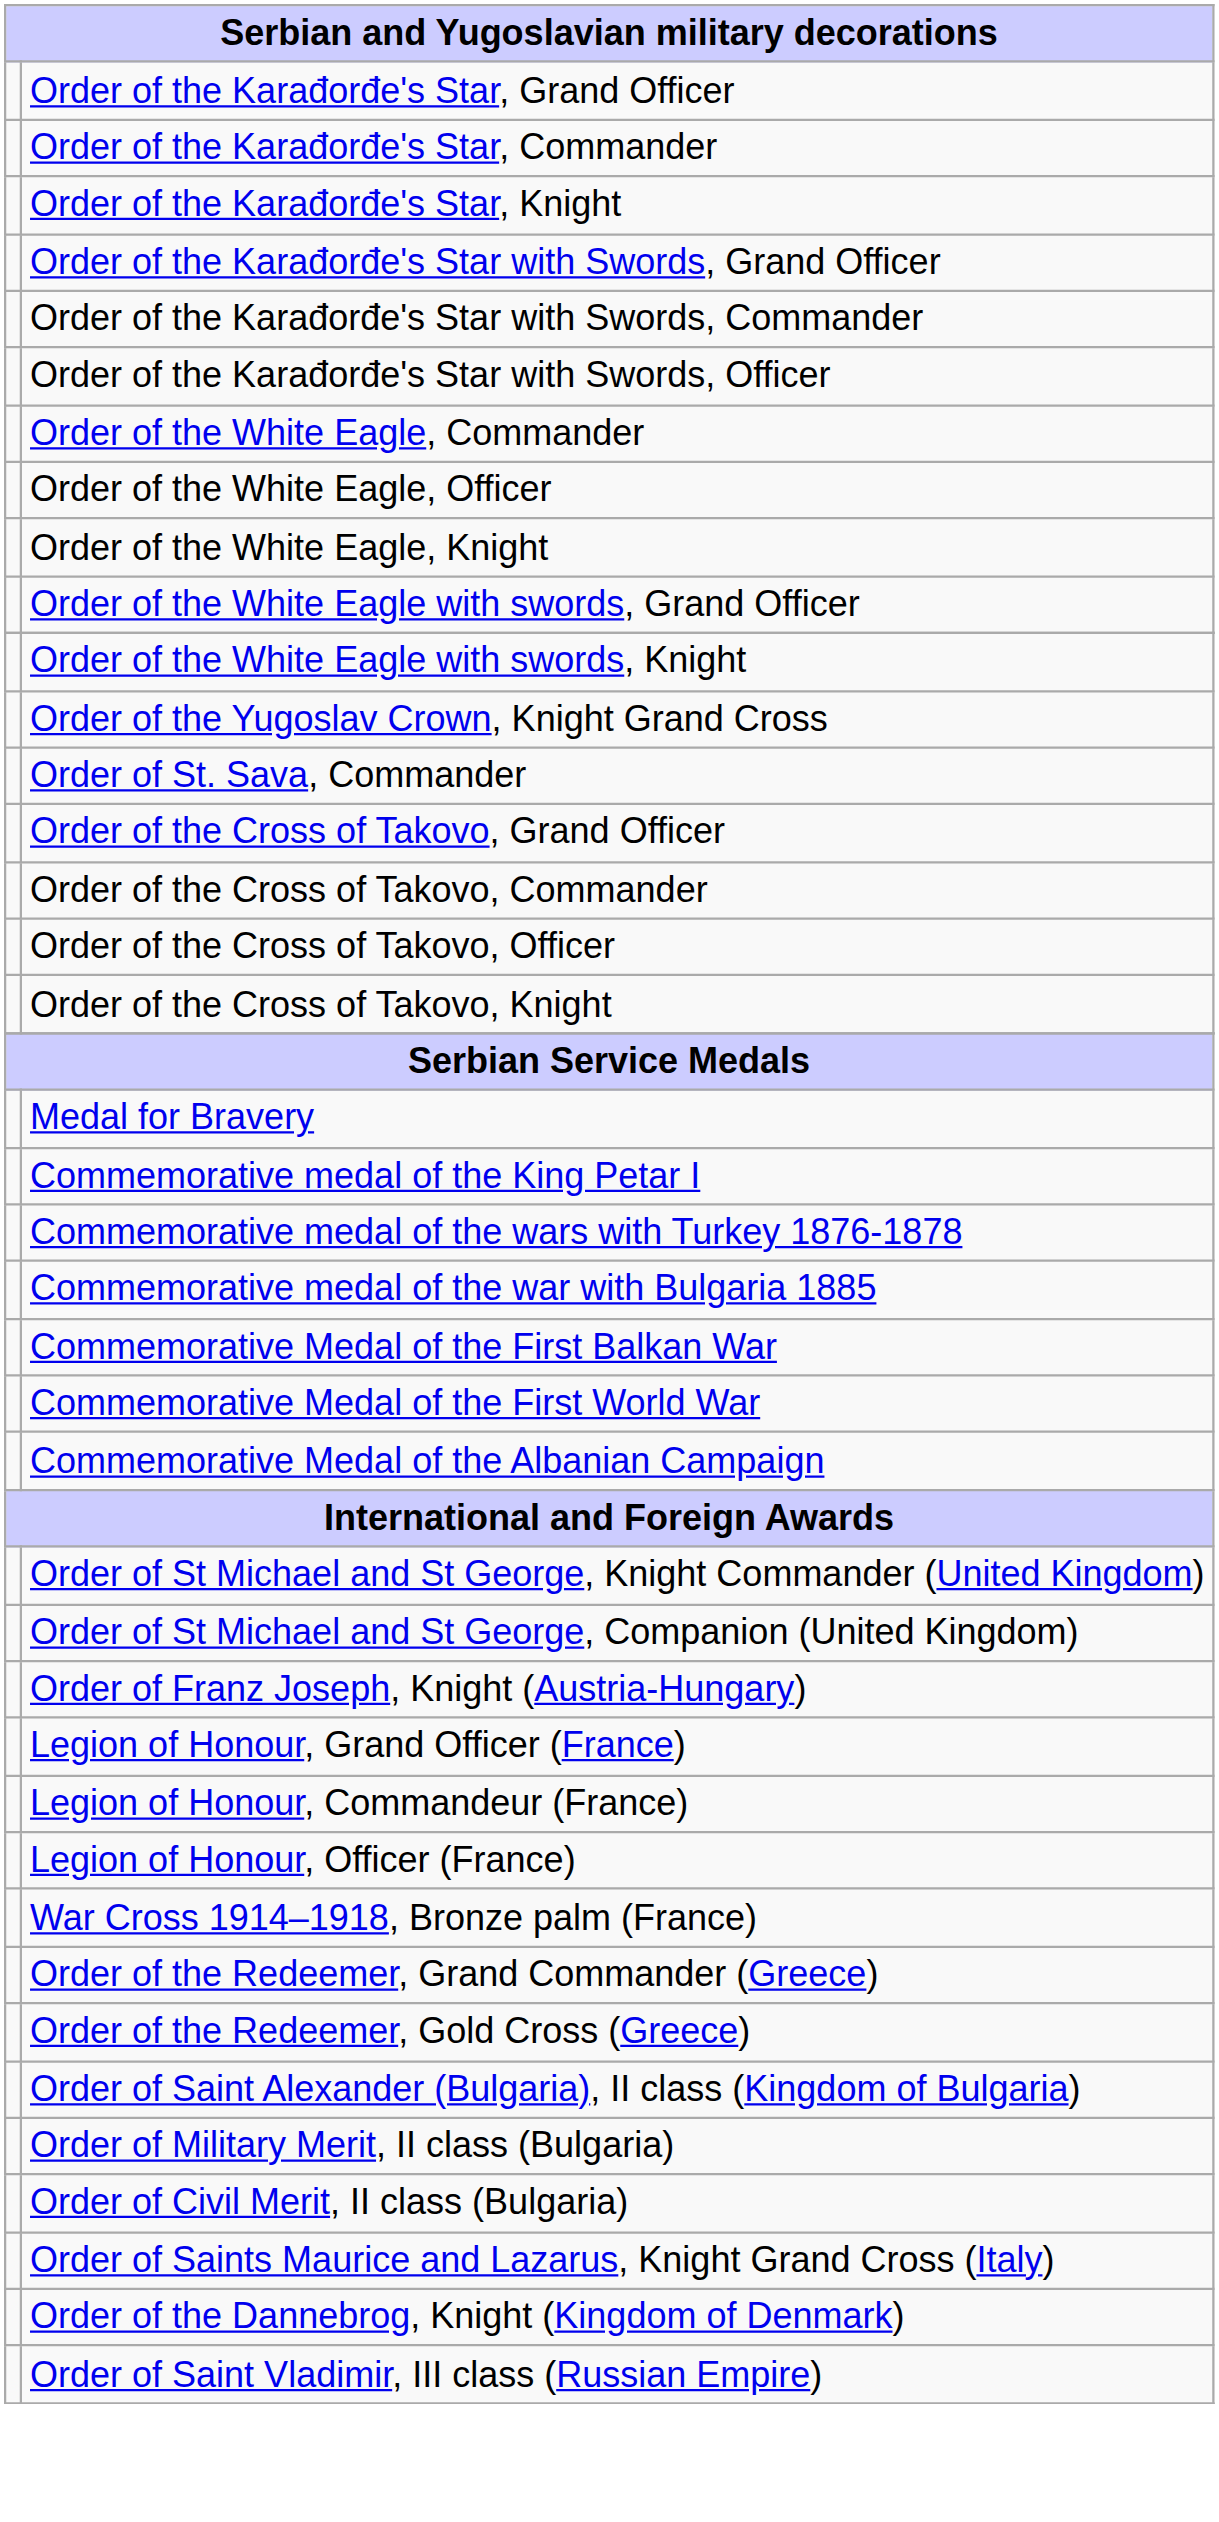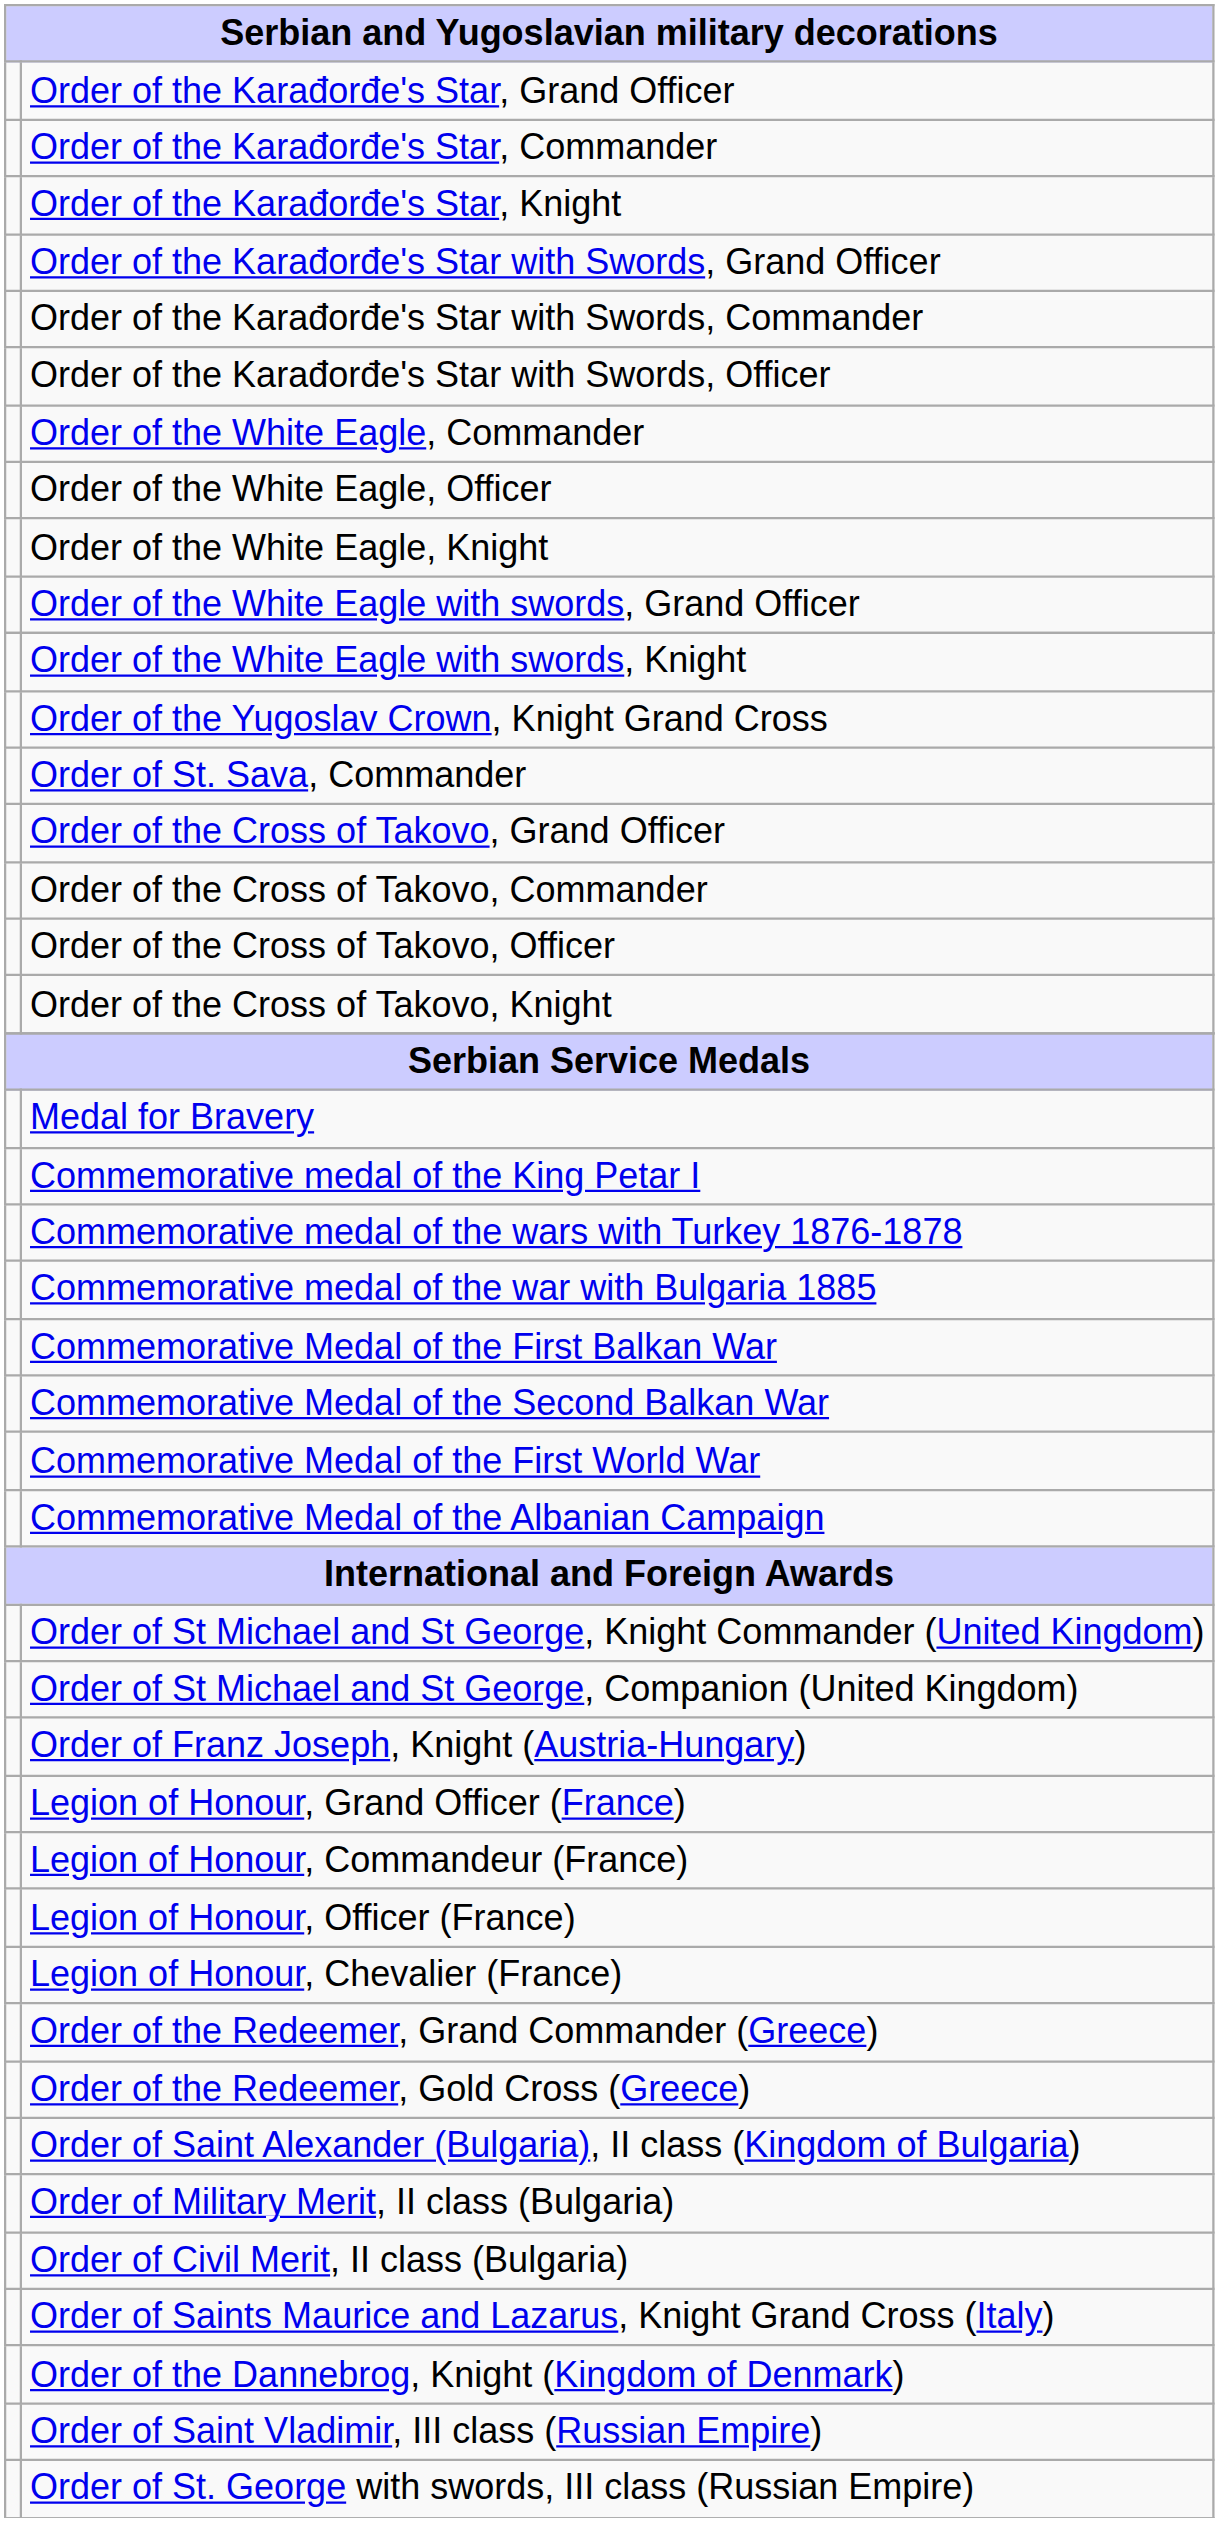 <table class="wikitable">
 <tr style="background:#ccf; text-align:center;">
 <td colspan=2><strong>Serbian and Yugoslavian military decorations</strong></td>
 </tr>
 <tr>
 <td></td>
 <td><a href='#'>Order of the Karađorđe's Star</a>, Grand Officer</td>
 </tr>
 <tr>
 <td></td>
 <td><a href='#'>Order of the Karađorđe's Star</a>, Commander</td>
 </tr>
 <tr>
 <td></td>
 <td><a href='#'>Order of the Karađorđe's Star</a>, Knight</td>
 </tr>
 <tr>
 <td></td>
 <td><a href='#'>Order of the Karađorđe's Star with Swords</a>, Grand Officer</td>
 </tr>
 <tr>
 <td></td>
 <td>Order of the Karađorđe's Star with Swords, Commander</td>
 </tr>
 <tr>
 <td></td>
 <td>Order of the Karađorđe's Star with Swords, Officer</td>
 </tr>
 <tr>
 <td></td>
 <td><a href='#'>Order of the White Eagle</a>, Commander</td>
 </tr>
 <tr>
 <td></td>
 <td>Order of the White Eagle, Officer</td>
 </tr>
 <tr>
 <td></td>
 <td>Order of the White Eagle, Knight</td>
 </tr>
 <tr>
 <td></td>
 <td><a href='#'>Order of the White Eagle with swords</a>, Grand Officer</td>
 </tr>
 <tr>
 </tr>
 <tr>
 <td></td>
 <td><a href='#'>Order of the White Eagle with swords</a>, Knight</td>
 </tr>
 <tr>
 <td></td>
 <td><a href='#'>Order of the Yugoslav Crown</a>, Knight Grand Cross</td>
 </tr>
 <tr>
 <td></td>
 <td><a href='#'>Order of St. Sava</a>, Commander</td>
 </tr>
 <tr>
 <td></td>
 <td><a href='#'>Order of the Cross of Takovo</a>, Grand Officer</td>
 </tr>
 <tr>
 <td></td>
 <td>Order of the Cross of Takovo, Commander</td>
 </tr>
 <tr>
 <td></td>
 <td>Order of the Cross of Takovo, Officer</td>
 </tr>
 <tr>
 <td></td>
 <td>Order of the Cross of Takovo, Knight</td>
 </tr>
 <tr>
 </tr>
 <tr style="background:#ccf; text-align:center;">
 <td colspan=2><strong>Serbian Service Medals</strong></td>
 </tr>
 <tr>
 <td></td>
 <td><a href='#'>Medal for Bravery</a></td>
 </tr>
 <tr>
 <td></td>
 <td><a href='#'>Commemorative medal of the King Petar I</a></td>
 </tr>
 <tr>
 <td></td>
 <td><a href='#'>Commemorative medal of the wars with Turkey 1876-1878</a></td>
 </tr>
 <tr>
 <td></td>
 <td><a href='#'>Commemorative medal of the war with Bulgaria 1885</a></td>
 </tr>
 <tr>
 <td></td>
 <td><a href='#'>Commemorative Medal of the First Balkan War</a></td>
 </tr>
 <tr>
 <td></td>
+<td><a href='#'>Commemorative Medal of the Second Balkan War</a></td>
+</tr>
+<tr>
+<td></td>
 <td><a href='#'>Commemorative Medal of the First World War</a></td>
 </tr>
 <tr>
 <td></td>
 <td><a href='#'>Commemorative Medal of the Albanian Campaign</a></td>
 </tr>
 <tr style="background:#ccf; text-align:center;">
 <td colspan=2><strong>International and Foreign Awards</strong></td>
 </tr>
 <tr>
 <td></td>
 <td><a href='#'>Order of St Michael and St George</a>, Knight Commander (<a href='#'>United Kingdom</a>)</td>
 </tr>
 <tr>
 <td></td>
 <td><a href='#'>Order of St Michael and St George</a>, Companion (United Kingdom)</td>
 </tr>
 <tr>
 <td></td>
 <td><a href='#'>Order of Franz Joseph</a>, Knight (<a href='#'>Austria-Hungary</a>)</td>
 </tr>
 <tr>
 <td></td>
 <td><a href='#'>Legion of Honour</a>, Grand Officer (<a href='#'>France</a>)</td>
 </tr>
 <tr>
 <td></td>
 <td><a href='#'>Legion of Honour</a>, Commandeur (France)</td>
 </tr>
 <tr>
 <td></td>
 <td><a href='#'>Legion of Honour</a>, Officer (France)</td>
 </tr>
 <tr>
 <td></td>
-<td><a href='#'>War Cross 1914–1918</a>, Bronze palm (France)</td>
+<td><a href='#'>Legion of Honour</a>, Chevalier (France)</td>
 </tr>
 <tr>
 <td></td>
 <td><a href='#'>Order of the Redeemer</a>, Grand Commander (<a href='#'>Greece</a>)</td>
 </tr>
 <tr>
 <td></td>
 <td><a href='#'>Order of the Redeemer</a>, Gold Cross  (<a href='#'>Greece</a>)</td>
 </tr>
 <tr>
 <td></td>
 <td><a href='#'>Order of Saint Alexander (Bulgaria)</a>, II class (<a href='#'>Kingdom of Bulgaria</a>)</td>
 </tr>
 <tr>
 <td></td>
 <td><a href='#'>Order of Military Merit</a>, II class (Bulgaria)</td>
 </tr>
 <tr>
 <td></td>
 <td><a href='#'>Order of Civil Merit</a>, II class (Bulgaria)</td>
 </tr>
 <tr>
 <td></td>
 <td><a href='#'>Order of Saints Maurice and Lazarus</a>, Knight Grand Cross (<a href='#'>Italy</a>)</td>
 </tr>
 <tr>
 <td></td>
 <td><a href='#'>Order of the Dannebrog</a>, Knight (<a href='#'>Kingdom of Denmark</a>)</td>
 </tr>
 <tr>
 <td></td>
 <td><a href='#'>Order of Saint Vladimir</a>, III class (<a href='#'>Russian Empire</a>)</td>
 </tr>
 <tr>
+<td></td>
+<td><a href='#'>Order of St. George</a> with swords, III class (Russian Empire)</td>
+</tr>
+<tr>
 </tr>
 </table>
